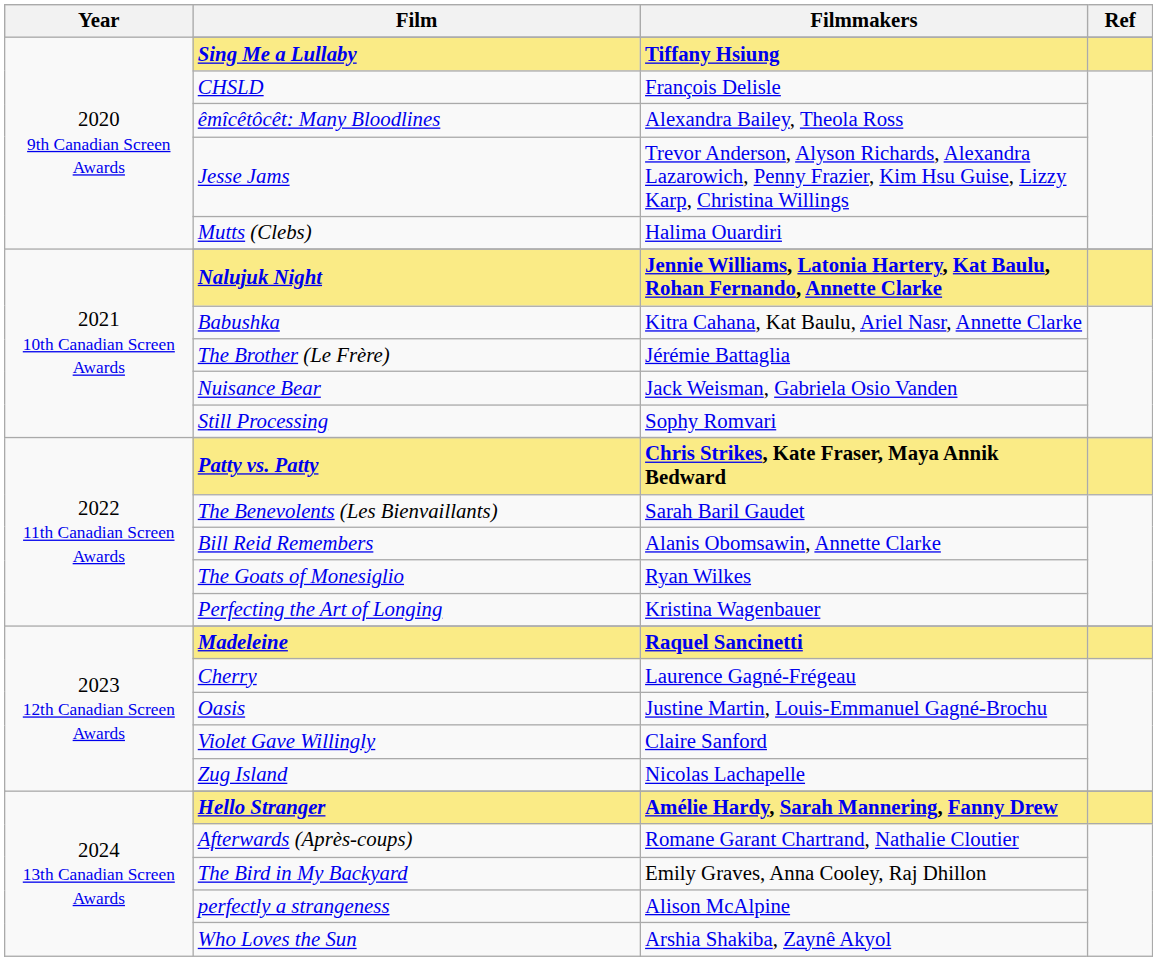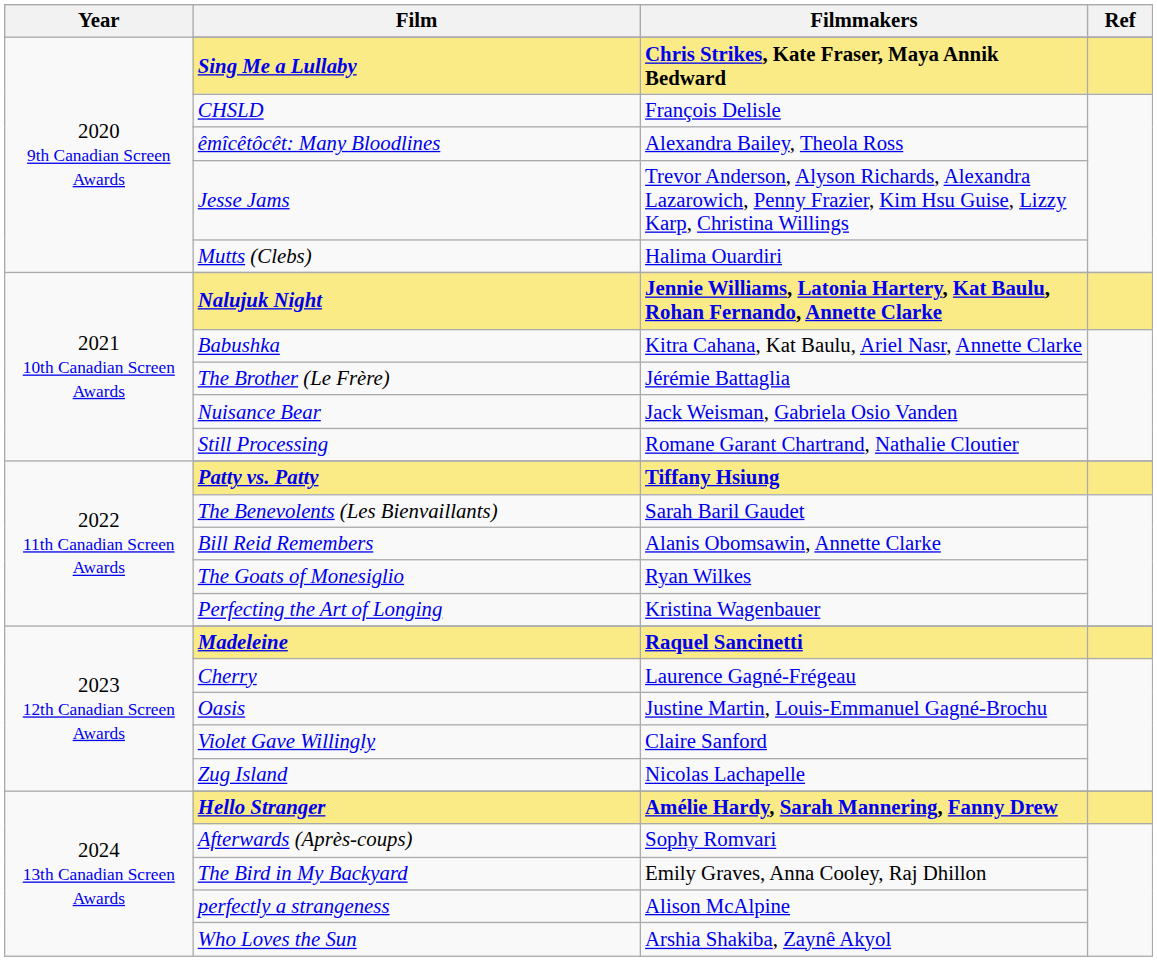 <table class="wikitable" style="width:100%;">
 <tr style="background:#bebebe;">
 <th style="width:8%;">Year</th>
 <th style="width:19%;">Film</th>
 <th style="width:19%;">Filmmakers</th>
 <th style="width:2%;">Ref</th>
 </tr>
 <tr>
 <td rowspan="6" align="center">2020 <br> <small><a href='#'>9th Canadian Screen Awards</a></small></td>
 </tr>
 <tr style="background:#FAEB86;">
 <td><strong><em><a href='#'>Sing Me a Lullaby</a></em></strong></td>
-<td><strong><a href='#'>Tiffany Hsiung</a></strong></td>
+<td><strong><a href='#'>Chris Strikes</a>, Kate Fraser, Maya Annik Bedward</strong></td>
 <td></td>
 </tr>
 <tr>
 <td><em><a href='#'>CHSLD</a></em></td>
 <td><a href='#'>François Delisle</a></td>
 <td rowspan=4></td>
 </tr>
 <tr>
 <td><em><a href='#'>êmîcêtôcêt: Many Bloodlines</a></em></td>
 <td><a href='#'>Alexandra Bailey</a>, <a href='#'>Theola Ross</a></td>
 </tr>
 <tr>
 <td><em><a href='#'>Jesse Jams</a></em></td>
 <td><a href='#'>Trevor Anderson</a>, <a href='#'>Alyson Richards</a>, <a href='#'>Alexandra Lazarowich</a>, <a href='#'>Penny Frazier</a>, <a href='#'>Kim Hsu Guise</a>, <a href='#'>Lizzy Karp</a>, <a href='#'>Christina Willings</a></td>
 </tr>
 <tr>
 <td><em><a href='#'>Mutts</a> (Clebs)</em></td>
 <td><a href='#'>Halima Ouardiri</a></td>
 </tr>
 <tr>
 <td rowspan="6" align="center">2021 <br> <small><a href='#'>10th Canadian Screen Awards</a></small></td>
 </tr>
 <tr style="background:#FAEB86;">
 <td><strong><em><a href='#'>Nalujuk Night</a></em></strong></td>
 <td><strong><a href='#'>Jennie Williams</a>, <a href='#'>Latonia Hartery</a>, <a href='#'>Kat Baulu</a>, <a href='#'>Rohan Fernando</a>, <a href='#'>Annette Clarke</a></strong></td>
 <td></td>
 </tr>
 <tr>
 <td><em><a href='#'>Babushka</a></em></td>
 <td><a href='#'>Kitra Cahana</a>, Kat Baulu, <a href='#'>Ariel Nasr</a>, <a href='#'>Annette Clarke</a></td>
 <td rowspan=4></td>
 </tr>
 <tr>
 <td><em><a href='#'>The Brother</a> (Le Frère)</em></td>
 <td><a href='#'>Jérémie Battaglia</a></td>
 </tr>
 <tr>
 <td><em><a href='#'>Nuisance Bear</a></em></td>
 <td><a href='#'>Jack Weisman</a>, <a href='#'>Gabriela Osio Vanden</a></td>
 </tr>
 <tr>
 <td><em><a href='#'>Still Processing</a></em></td>
-<td><a href='#'>Sophy Romvari</a></td>
+<td><a href='#'>Romane Garant Chartrand</a>, <a href='#'>Nathalie Cloutier</a></td>
 </tr>
 <tr>
 <td rowspan="6" align="center">2022 <br> <small><a href='#'>11th Canadian Screen Awards</a></small></td>
 </tr>
 <tr style="background:#FAEB86;">
 <td><strong><em><a href='#'>Patty vs. Patty</a></em></strong></td>
-<td><strong><a href='#'>Chris Strikes</a>, Kate Fraser, Maya Annik Bedward</strong></td>
+<td><strong><a href='#'>Tiffany Hsiung</a></strong></td>
 <td></td>
 </tr>
 <tr>
 <td><em><a href='#'>The Benevolents</a> (Les Bienvaillants)</em></td>
 <td><a href='#'>Sarah Baril Gaudet</a></td>
 <td rowspan=4></td>
 </tr>
 <tr>
 <td><em><a href='#'>Bill Reid Remembers</a></em></td>
 <td><a href='#'>Alanis Obomsawin</a>, <a href='#'>Annette Clarke</a></td>
 </tr>
 <tr>
 <td><em><a href='#'>The Goats of Monesiglio</a></em></td>
 <td><a href='#'>Ryan Wilkes</a></td>
 </tr>
 <tr>
 <td><em><a href='#'>Perfecting the Art of Longing</a></em></td>
 <td><a href='#'>Kristina Wagenbauer</a></td>
 </tr>
 <tr>
 <td rowspan="6" align="center">2023 <br> <small><a href='#'>12th Canadian Screen Awards</a></small></td>
 </tr>
 <tr style="background:#FAEB86;">
 <td><strong><em><a href='#'>Madeleine</a></em></strong></td>
 <td><strong><a href='#'>Raquel Sancinetti</a></strong></td>
 <td></td>
 </tr>
 <tr>
 <td><em><a href='#'>Cherry</a></em></td>
 <td><a href='#'>Laurence Gagné-Frégeau</a></td>
 <td rowspan=4></td>
 </tr>
 <tr>
 <td><em><a href='#'>Oasis</a></em></td>
 <td><a href='#'>Justine Martin</a>, <a href='#'>Louis-Emmanuel Gagné-Brochu</a></td>
 </tr>
 <tr>
 <td><em><a href='#'>Violet Gave Willingly</a></em></td>
 <td><a href='#'>Claire Sanford</a></td>
 </tr>
 <tr>
 <td><em><a href='#'>Zug Island</a></em></td>
 <td><a href='#'>Nicolas Lachapelle</a></td>
 </tr>
 <tr>
 <td rowspan="6" align="center">2024 <br> <small><a href='#'>13th Canadian Screen Awards</a></small></td>
 </tr>
 <tr style="background:#FAEB86;">
 <td><strong><em><a href='#'>Hello Stranger</a></em></strong></td>
 <td><strong><a href='#'>Amélie Hardy</a>, <a href='#'>Sarah Mannering</a>, <a href='#'>Fanny Drew</a></strong></td>
 <td></td>
 </tr>
 <tr>
 <td><em><a href='#'>Afterwards</a> (Après-coups)</em></td>
-<td><a href='#'>Romane Garant Chartrand</a>, <a href='#'>Nathalie Cloutier</a></td>
+<td><a href='#'>Sophy Romvari</a></td>
 <td rowspan=4></td>
 </tr>
 <tr>
 <td><em><a href='#'>The Bird in My Backyard</a></em></td>
 <td>Emily Graves, Anna Cooley, Raj Dhillon</td>
 </tr>
 <tr>
 <td><em><a href='#'>perfectly a strangeness</a></em></td>
 <td><a href='#'>Alison McAlpine</a></td>
 </tr>
 <tr>
 <td><em><a href='#'>Who Loves the Sun</a></em></td>
 <td><a href='#'>Arshia Shakiba</a>, <a href='#'>Zaynê Akyol</a></td>
 </tr>
 </table>
